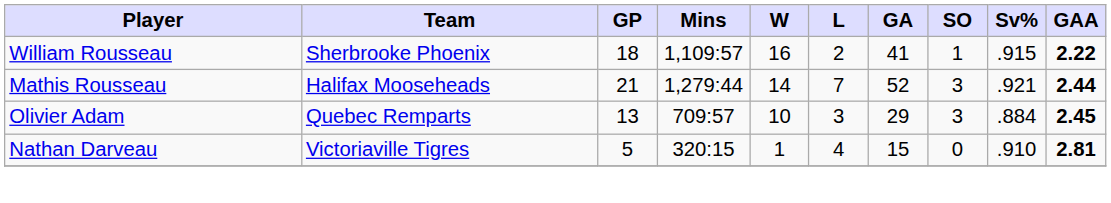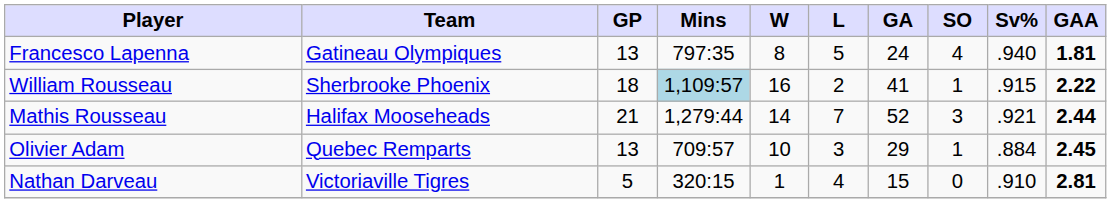 <table class="wikitable" style="text-align:center">
 <tr>
 <th style="background:#ddf; width:25%;">Player</th>
 <th style="background:#ddf; width:25%;">Team</th>
 <th style="background:#ddf; width:5%;">GP</th>
 <th style="background:#ddf; width:5%;">Mins</th>
 <th style="background:#ddf; width:5%;">W</th>
 <th style="background:#ddf; width:5%;">L</th>
 <th style="background:#ddf; width:5%;">GA</th>
 <th style="background:#ddf; width:5%;">SO</th>
 <th style="background:#ddf; width:5%;">Sv%</th>
 <th style="background:#ddf; width:5%;">GAA</th>
 </tr>
 <tr>
+<td align=left><a href='#'>Francesco Lapenna</a></td>
+<td align=left><a href='#'>Gatineau Olympiques</a></td>
+<td>13</td>
+<td>797:35</td>
+<td>8</td>
+<td>5</td>
+<td>24</td>
+<td>4</td>
+<td>.940</td>
+<td><strong>1.81</strong></td>
+</tr>
+<tr>
 <td align=left><a href='#'>William Rousseau</a></td>
 <td align=left><a href='#'>Sherbrooke Phoenix</a></td>
 <td>18</td>
-<td>1,109:57</td>
+<td style="background: lightblue;">1,109:57</td>
 <td>16</td>
 <td>2</td>
 <td>41</td>
 <td>1</td>
 <td>.915</td>
 <td><strong>2.22</strong></td>
 </tr>
 <tr>
 <td align=left><a href='#'>Mathis Rousseau</a></td>
 <td align=left><a href='#'>Halifax Mooseheads</a></td>
 <td>21</td>
 <td>1,279:44</td>
 <td>14</td>
 <td>7</td>
 <td>52</td>
 <td>3</td>
 <td>.921</td>
 <td><strong>2.44</strong></td>
 </tr>
 <tr>
 <td align=left><a href='#'>Olivier Adam</a></td>
 <td align=left><a href='#'>Quebec Remparts</a></td>
 <td>13</td>
 <td>709:57</td>
 <td>10</td>
 <td>3</td>
 <td>29</td>
-<td>3</td>
+<td>1</td>
 <td>.884</td>
 <td><strong>2.45</strong></td>
 </tr>
 <tr>
 <td align=left><a href='#'>Nathan Darveau</a></td>
 <td align=left><a href='#'>Victoriaville Tigres</a></td>
 <td>5</td>
 <td>320:15</td>
 <td>1</td>
 <td>4</td>
 <td>15</td>
 <td>0</td>
 <td>.910</td>
 <td><strong>2.81</strong></td>
 </tr>
 <tr>
 </tr>
 </table>
